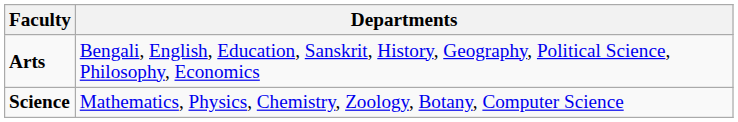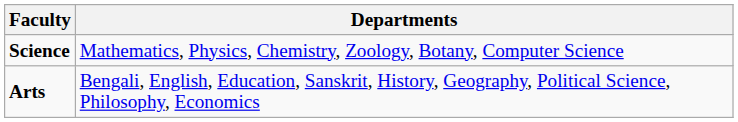 <table class="wikitable sortable">
 <tr>
 <th>Faculty</th>
 <th>Departments</th>
 </tr>
 <tr>
+<td><strong>Science</strong></td>
+<td><a href='#'>Mathematics</a>, <a href='#'>Physics</a>, <a href='#'>Chemistry</a>, <a href='#'>Zoology</a>, <a href='#'>Botany</a>, <a href='#'>Computer Science</a></td>
+</tr>
+<tr>
 <td><strong>Arts</strong></td>
 <td><a href='#'>Bengali</a>, <a href='#'>English</a>, <a href='#'>Education</a>, <a href='#'>Sanskrit</a>, <a href='#'>History</a>, <a href='#'>Geography</a>, <a href='#'>Political Science</a>, <a href='#'>Philosophy</a>, <a href='#'>Economics</a></td>
 </tr>
-<tr>
-<td><strong>Science</strong></td>
-<td><a href='#'>Mathematics</a>, <a href='#'>Physics</a>, <a href='#'>Chemistry</a>, <a href='#'>Zoology</a>, <a href='#'>Botany</a>, <a href='#'>Computer Science</a></td>
-</tr>
 </table>
